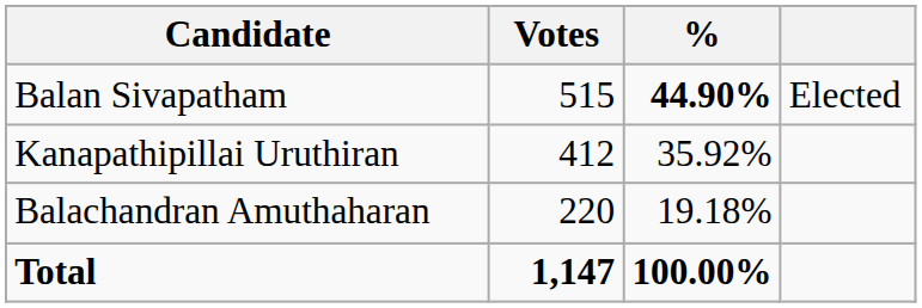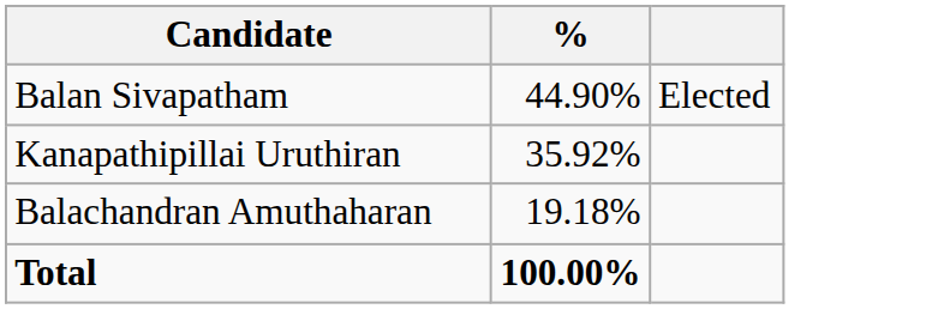 <table class="wikitable" border="1" style="text-align:right;">
 <tr>
 <th align=left width="200">Candidate</th>
-<th align=left width="50">Votes</th>
 <th align=left width="40">%</th>
 <th align=left width="50"></th>
 </tr>
 <tr>
 <td align=left>Balan Sivapatham</td>
-<td>515</td>
-<td><strong>44.90%</strong></td>
+<td>44.90%</td>
 <td align=left>Elected</td>
 </tr>
 <tr>
 <td align=left>Kanapathipillai Uruthiran</td>
-<td>412</td>
 <td>35.92%</td>
 <td></td>
 </tr>
 <tr>
 <td align=left>Balachandran Amuthaharan</td>
-<td>220</td>
 <td>19.18%</td>
 <td></td>
 </tr>
 <tr>
 <td align=left><strong>Total</strong></td>
-<td><strong>1,147</strong></td>
 <td><strong>100.00%</strong></td>
 <td></td>
 </tr>
 </table>
